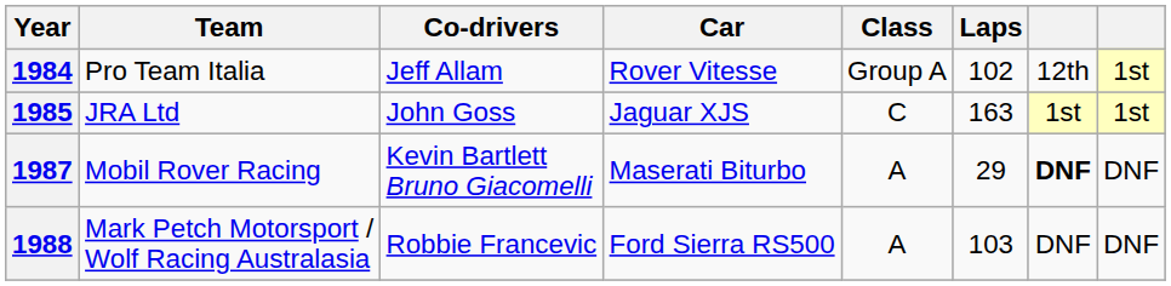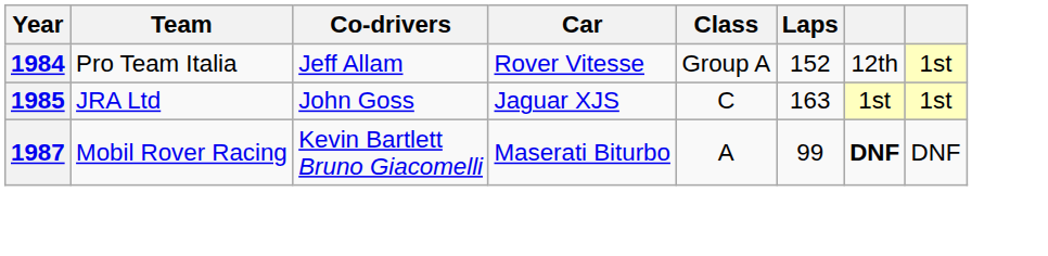 <table class="wikitable" style="text-align:center; font-size:90%">
 <tr>
 <th>Year</th>
 <th>Team</th>
 <th>Co-drivers</th>
 <th>Car</th>
 <th>Class</th>
 <th>Laps</th>
 <th></th>
 <th></th>
 </tr>
 <tr>
 <th><a href='#'>1984</a></th>
 <td align="left"> Pro Team Italia</td>
 <td align="left"> <a href='#'>Jeff Allam</a></td>
 <td align="left"><a href='#'>Rover Vitesse</a></td>
 <td>Group A</td>
-<td>102</td>
+<td>152</td>
 <td>12th</td>
 <td style="background:#ffffbf;">1st</td>
 </tr>
 <tr>
 <th><a href='#'>1985</a></th>
 <td align="left"> <a href='#'>JRA Ltd</a></td>
 <td align="left"> <a href='#'>John Goss</a></td>
 <td align="left"><a href='#'>Jaguar XJS</a></td>
 <td>C</td>
 <td>163</td>
 <td style="background:#ffffbf;">1st</td>
 <td style="background:#ffffbf;">1st</td>
 </tr>
 <tr>
 <th><a href='#'>1987</a></th>
 <td align="left"> <a href='#'>Mobil Rover Racing</a></td>
 <td align="left"> <a href='#'>Kevin Bartlett</a><br> <em><a href='#'>Bruno Giacomelli</a></em></td>
 <td align="left"><a href='#'>Maserati Biturbo</a></td>
 <td>A</td>
-<td>29</td>
+<td>99</td>
 <td><strong>DNF</strong></td>
 <td>DNF</td>
 </tr>
-<tr>
-<th><a href='#'>1988</a></th>
-<td align="left"> <a href='#'>Mark Petch Motorsport</a> /<br> <a href='#'>Wolf Racing Australasia</a></td>
-<td align="left"> <a href='#'>Robbie Francevic</a></td>
-<td align="left"><a href='#'>Ford Sierra RS500</a></td>
-<td>A</td>
-<td>103</td>
-<td>DNF</td>
-<td>DNF</td>
-</tr>
 </table>
